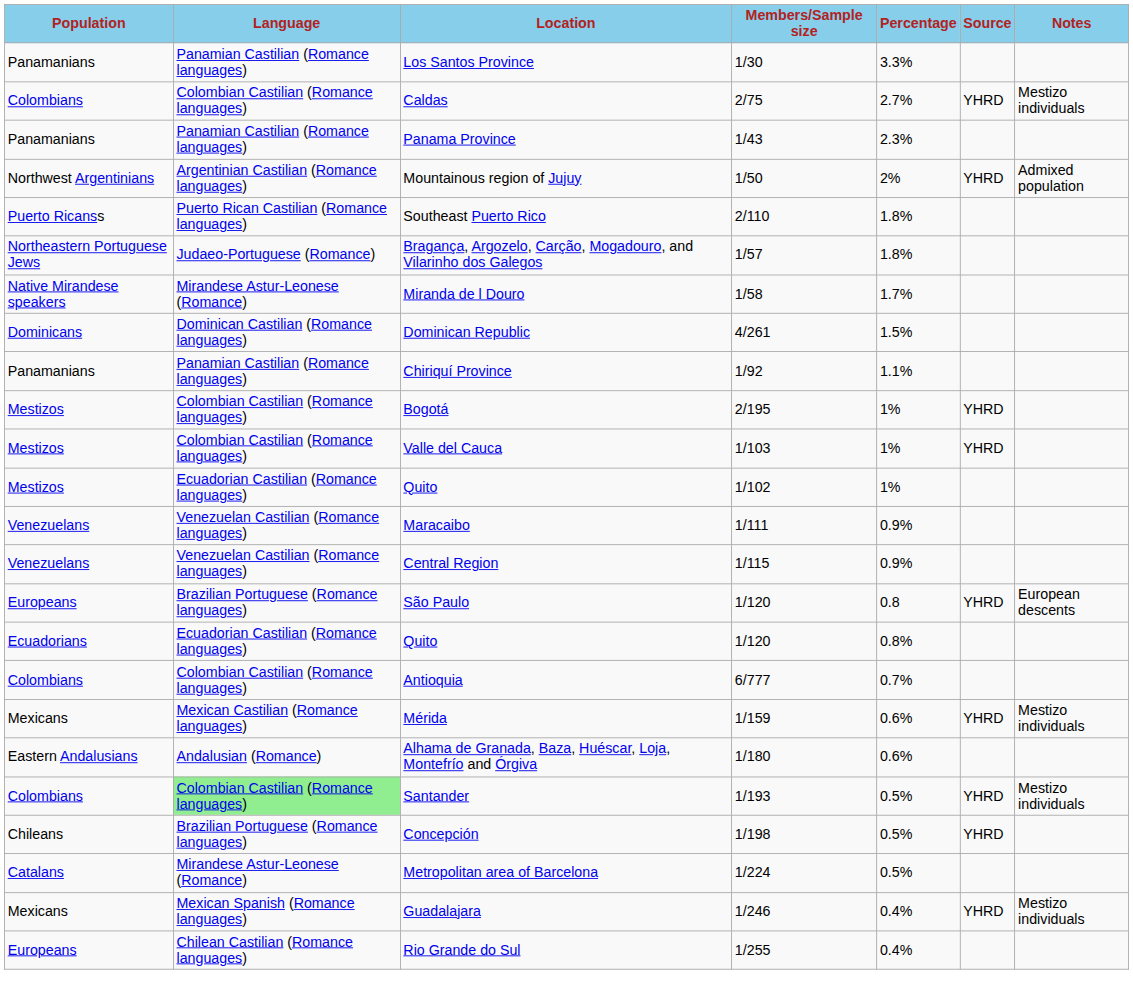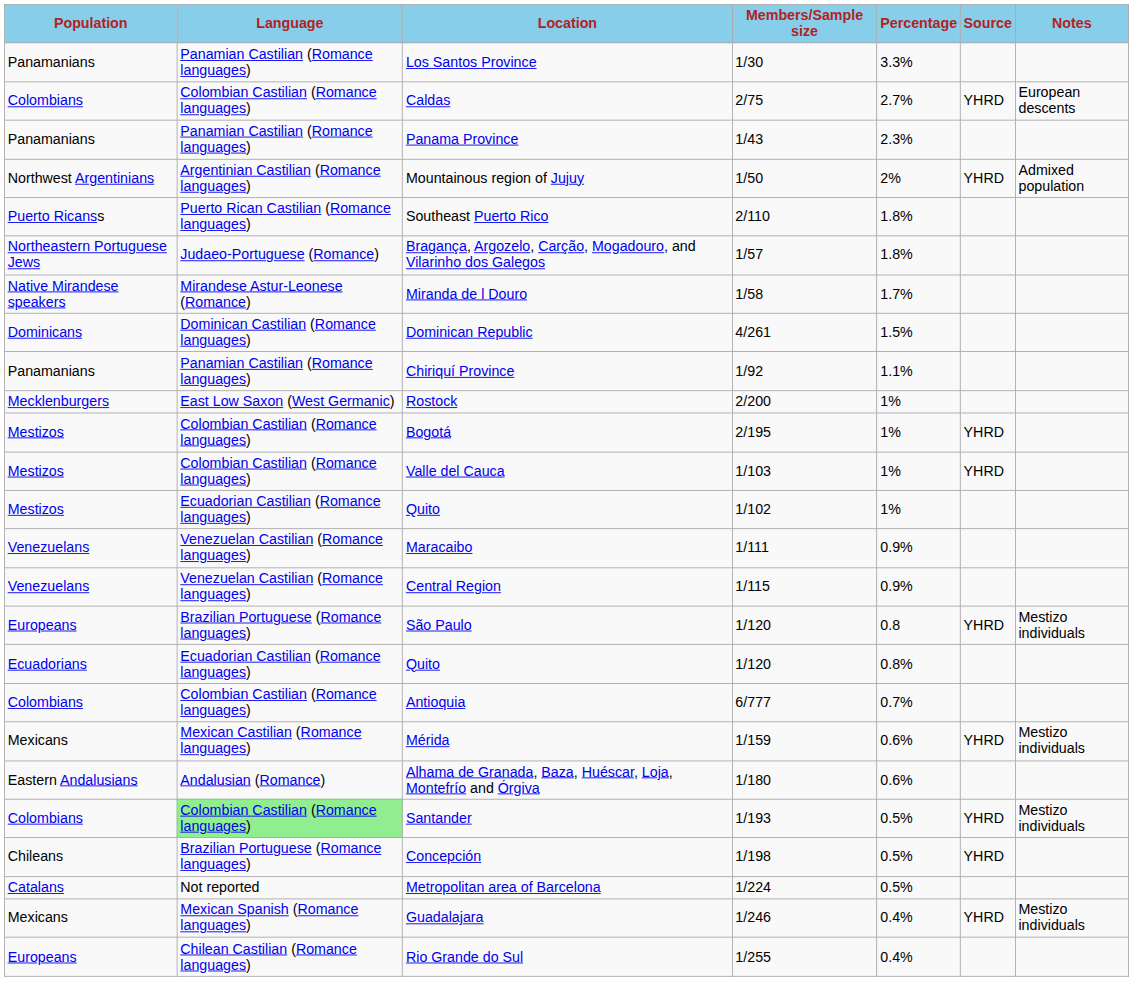 <table class="wikitable floatright" style="width:100%">
 <tr>
 <th style="background:SkyBlue; color:FireBrick;">Population</th>
 <th style="background:SkyBlue; color:FireBrick;">Language</th>
 <th style="background:SkyBlue; color:FireBrick;">Location</th>
 <th style="background:SkyBlue; color:FireBrick;">Members/Sample size</th>
 <th style="background:SkyBlue; color:FireBrick;">Percentage</th>
 <th style="background:SkyBlue; color:FireBrick;">Source</th>
 <th style="background:SkyBlue; color:FireBrick;">Notes</th>
 </tr>
 <tr>
 <td>Panamanians</td>
 <td><a href='#'>Panamian Castilian</a> (<a href='#'>Romance languages</a>)</td>
 <td><a href='#'>Los Santos Province</a></td>
 <td>1/30</td>
 <td>3.3%</td>
 <td></td>
 <td></td>
 </tr>
 <tr>
 <td><a href='#'>Colombians</a></td>
 <td><a href='#'>Colombian Castilian</a> (<a href='#'>Romance languages</a>)</td>
 <td><a href='#'>Caldas</a></td>
 <td>2/75</td>
 <td>2.7%</td>
 <td>YHRD</td>
-<td>Mestizo individuals</td>
+<td>European descents</td>
 </tr>
 <tr>
 <td>Panamanians</td>
 <td><a href='#'>Panamian Castilian</a> (<a href='#'>Romance languages</a>)</td>
 <td><a href='#'>Panama Province</a></td>
 <td>1/43</td>
 <td>2.3%</td>
 <td></td>
 <td></td>
 </tr>
 <tr>
 <td>Northwest <a href='#'>Argentinians</a></td>
 <td><a href='#'>Argentinian Castilian</a> (<a href='#'>Romance languages</a>)</td>
 <td>Mountainous region of <a href='#'>Jujuy</a></td>
 <td>1/50</td>
 <td>2%</td>
 <td> YHRD</td>
 <td>Admixed population</td>
 </tr>
 <tr>
 <td><a href='#'>Puerto Ricans</a>s</td>
 <td><a href='#'>Puerto Rican Castilian</a> (<a href='#'>Romance languages</a>)</td>
 <td>Southeast <a href='#'>Puerto Rico</a></td>
 <td>2/110</td>
 <td>1.8%</td>
 <td></td>
 <td></td>
 </tr>
 <tr>
 <td><a href='#'>Northeastern Portuguese Jews</a></td>
 <td><a href='#'>Judaeo-Portuguese</a> (<a href='#'>Romance</a>)</td>
 <td><a href='#'>Bragança</a>, <a href='#'>Argozelo</a>, <a href='#'>Carção</a>, <a href='#'>Mogadouro</a>, and <a href='#'>Vilarinho dos Galegos</a></td>
 <td>1/57</td>
 <td>1.8%</td>
 <td></td>
 <td></td>
 </tr>
 <tr>
 <td><a href='#'>Native Mirandese speakers</a></td>
 <td><a href='#'>Mirandese Astur-Leonese</a> (<a href='#'>Romance</a>)</td>
 <td><a href='#'>Miranda de l Douro</a></td>
 <td>1/58</td>
 <td>1.7%</td>
 <td></td>
 <td></td>
 </tr>
 <tr>
 <td><a href='#'>Dominicans</a></td>
 <td><a href='#'>Dominican Castilian</a> (<a href='#'>Romance languages</a>)</td>
 <td><a href='#'>Dominican Republic</a></td>
 <td>4/261</td>
 <td>1.5%</td>
 <td></td>
 <td></td>
 </tr>
 <tr>
 <td>Panamanians</td>
 <td><a href='#'>Panamian Castilian</a> (<a href='#'>Romance languages</a>)</td>
 <td><a href='#'>Chiriquí Province</a></td>
 <td>1/92</td>
 <td>1.1%</td>
 <td></td>
 <td></td>
 </tr>
 <tr>
+<td><a href='#'>Mecklenburgers</a></td>
+<td><a href='#'>East Low Saxon</a> (<a href='#'>West Germanic</a>)</td>
+<td><a href='#'>Rostock</a></td>
+<td>2/200</td>
+<td>1%</td>
+<td></td>
+<td></td>
+</tr>
+<tr>
 <td><a href='#'>Mestizos</a></td>
 <td><a href='#'>Colombian Castilian</a> (<a href='#'>Romance languages</a>)</td>
 <td><a href='#'>Bogotá</a></td>
 <td>2/195</td>
 <td>1%</td>
 <td>YHRD</td>
 <td></td>
 </tr>
 <tr>
 <td><a href='#'>Mestizos</a></td>
 <td><a href='#'>Colombian Castilian</a> (<a href='#'>Romance languages</a>)</td>
 <td><a href='#'>Valle del Cauca</a></td>
 <td>1/103</td>
 <td>1%</td>
 <td>YHRD</td>
 <td></td>
 </tr>
 <tr>
 <td><a href='#'>Mestizos</a></td>
 <td><a href='#'>Ecuadorian Castilian</a> (<a href='#'>Romance languages</a>)</td>
 <td><a href='#'>Quito</a></td>
 <td>1/102</td>
 <td>1%</td>
 <td></td>
 <td></td>
 </tr>
 <tr>
 <td><a href='#'>Venezuelans</a></td>
 <td><a href='#'>Venezuelan Castilian</a> (<a href='#'>Romance languages</a>)</td>
 <td><a href='#'>Maracaibo</a></td>
 <td>1/111</td>
 <td>0.9%</td>
 <td></td>
 <td></td>
 </tr>
 <tr>
 <td><a href='#'>Venezuelans</a></td>
 <td><a href='#'>Venezuelan Castilian</a> (<a href='#'>Romance languages</a>)</td>
 <td><a href='#'>Central Region</a></td>
 <td>1/115</td>
 <td>0.9%</td>
 <td></td>
 <td></td>
 </tr>
 <tr>
 <td><a href='#'>Europeans</a></td>
 <td><a href='#'>Brazilian Portuguese</a> (<a href='#'>Romance languages</a>)</td>
 <td><a href='#'>São Paulo</a></td>
 <td>1/120</td>
 <td>0.8</td>
 <td>YHRD</td>
-<td>European descents</td>
+<td>Mestizo individuals</td>
 </tr>
 <tr>
 <td><a href='#'>Ecuadorians</a></td>
 <td><a href='#'>Ecuadorian Castilian</a> (<a href='#'>Romance languages</a>)</td>
 <td><a href='#'>Quito</a></td>
 <td>1/120</td>
 <td>0.8%</td>
 <td></td>
 <td></td>
 </tr>
 <tr>
 <td><a href='#'>Colombians</a></td>
 <td><a href='#'>Colombian Castilian</a> (<a href='#'>Romance languages</a>)</td>
 <td><a href='#'>Antioquia</a></td>
 <td>6/777</td>
 <td>0.7%</td>
 <td></td>
 <td></td>
 </tr>
 <tr>
 <td>Mexicans</td>
 <td><a href='#'>Mexican Castilian</a> (<a href='#'>Romance languages</a>)</td>
 <td><a href='#'>Mérida</a></td>
 <td>1/159</td>
 <td>0.6%</td>
 <td>YHRD</td>
 <td>Mestizo individuals</td>
 </tr>
 <tr>
 <td>Eastern <a href='#'>Andalusians</a></td>
 <td><a href='#'>Andalusian</a> (<a href='#'>Romance</a>)</td>
 <td><a href='#'>Alhama de Granada</a>, <a href='#'>Baza</a>, <a href='#'>Huéscar</a>, <a href='#'>Loja</a>, <a href='#'>Montefrío</a> and <a href='#'>Órgiva</a></td>
 <td>1/180</td>
 <td>0.6%</td>
 <td></td>
 <td></td>
 </tr>
 <tr>
 <td><a href='#'>Colombians</a></td>
 <td style="background: lightgreen;"><a href='#'>Colombian Castilian</a> (<a href='#'>Romance languages</a>)</td>
 <td><a href='#'>Santander</a></td>
 <td>1/193</td>
 <td>0.5%</td>
 <td>YHRD</td>
 <td>Mestizo individuals</td>
 </tr>
 <tr>
 <td>Chileans</td>
 <td><a href='#'>Brazilian Portuguese</a> (<a href='#'>Romance languages</a>)</td>
 <td><a href='#'>Concepción</a></td>
 <td>1/198</td>
 <td>0.5%</td>
 <td>YHRD</td>
 <td></td>
 </tr>
 <tr>
 <td><a href='#'>Catalans</a></td>
-<td><a href='#'>Mirandese Astur-Leonese</a> (<a href='#'>Romance</a>)</td>
+<td>Not reported</td>
 <td><a href='#'>Metropolitan area of Barcelona</a></td>
 <td>1/224</td>
 <td>0.5%</td>
 <td></td>
 <td></td>
 </tr>
 <tr>
 <td>Mexicans</td>
 <td><a href='#'>Mexican Spanish</a> (<a href='#'>Romance languages</a>)</td>
 <td><a href='#'>Guadalajara</a></td>
 <td>1/246</td>
 <td>0.4%</td>
 <td>YHRD</td>
 <td>Mestizo individuals</td>
 </tr>
 <tr>
 <td><a href='#'>Europeans</a></td>
 <td><a href='#'>Chilean Castilian</a> (<a href='#'>Romance languages</a>)</td>
 <td><a href='#'>Rio Grande do Sul</a></td>
 <td>1/255</td>
 <td>0.4%</td>
 <td></td>
 <td></td>
 </tr>
 </table>
